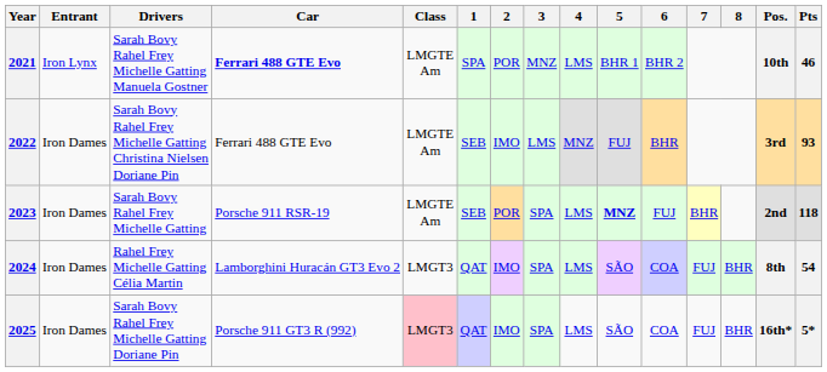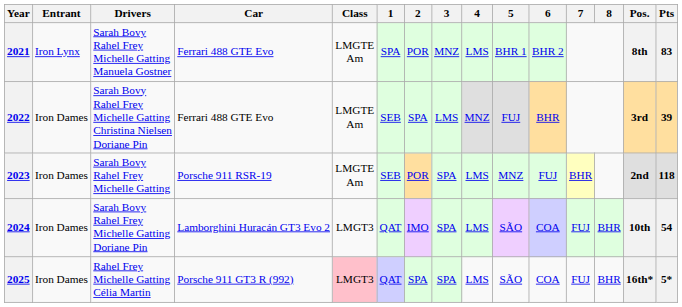 <table class="wikitable" style="text-align:center; font-size:85%">
 <tr>
 <th>Year</th>
 <th>Entrant</th>
 <th>Drivers</th>
 <th>Car</th>
 <th>Class</th>
 <th>1</th>
 <th>2</th>
 <th>3</th>
 <th>4</th>
 <th>5</th>
 <th>6</th>
 <th>7</th>
 <th>8</th>
 <th>Pos.</th>
 <th>Pts</th>
 </tr>
 <tr>
 <th><a href='#'>2021</a></th>
 <td align="left"> <a href='#'>Iron Lynx</a></td>
 <td align="left"> <a href='#'>Sarah Bovy</a> <br> <a href='#'>Rahel Frey</a><br> <a href='#'>Michelle Gatting</a> <br> <a href='#'>Manuela Gostner</a> <br></td>
-<td align="left"><strong><a href='#'>Ferrari 488 GTE Evo</a></strong></td>
+<td align="left"><a href='#'>Ferrari 488 GTE Evo</a></td>
 <td>LMGTE<br>Am</td>
 <td style="background:#dfffdf;"><a href='#'>SPA</a><br></td>
 <td style="background:#dfffdf;"><a href='#'>POR</a><br></td>
 <td style="background:#dfffdf;"><a href='#'>MNZ</a><br></td>
 <td style="background:#dfffdf;"><a href='#'>LMS</a><br></td>
 <td style="background:#dfffdf;"><a href='#'>BHR 1</a><br></td>
 <td style="background:#dfffdf;"><a href='#'>BHR 2</a><br></td>
 <td colspan="2"></td>
-<th>10th</th>
-<th>46</th>
+<th>8th</th>
+<th>83</th>
 </tr>
 <tr>
 <th><a href='#'>2022</a></th>
 <td align="left"> Iron Dames</td>
 <td align="left"> <a href='#'>Sarah Bovy</a> <br> <a href='#'>Rahel Frey</a><br> <a href='#'>Michelle Gatting</a> <br> <a href='#'>Christina Nielsen</a> <br> <a href='#'>Doriane Pin</a> </td>
 <td align="left">Ferrari 488 GTE Evo</td>
 <td>LMGTE<br>Am</td>
 <td style="background:#dfffdf;"><a href='#'>SEB</a><br></td>
-<td style="background:#dfffdf;"><a href='#'>IMO</a><br></td>
+<td style="background:#dfffdf;"><a href='#'>SPA</a><br></td>
 <td style="background:#dfffdf;"><a href='#'>LMS</a><br></td>
 <td style="background:#dfdfdf;"><a href='#'>MNZ</a><br></td>
 <td style="background:#dfdfdf;"><a href='#'>FUJ</a><br></td>
 <td style="background:#ffdf9f;"><a href='#'>BHR</a><br></td>
 <td colspan="2"></td>
 <th style="background:#ffdf9f;">3rd</th>
-<th style="background:#ffdf9f;">93</th>
+<th style="background:#ffdf9f;">39</th>
 </tr>
 <tr>
 <th><a href='#'>2023</a></th>
 <td align="left"> Iron Dames</td>
 <td align="left"> <a href='#'>Sarah Bovy</a><br> <a href='#'>Rahel Frey</a><br> <a href='#'>Michelle Gatting</a></td>
 <td align="left"><a href='#'>Porsche 911 RSR-19</a></td>
 <td>LMGTE<br>Am</td>
 <td style="background:#dfffdf;"><a href='#'>SEB</a><br></td>
 <td style="background:#ffdf9f;"><a href='#'>POR</a><br></td>
 <td style="background:#dfffdf;"><a href='#'>SPA</a><br></td>
 <td style="background:#dfffdf;"><a href='#'>LMS</a><br></td>
-<td style="background:#dfffdf;"><strong><a href='#'>MNZ</a><br></strong></td>
+<td style="background:#dfffdf;"><a href='#'>MNZ</a><br></td>
 <td style="background:#dfffdf;"><a href='#'>FUJ</a><br></td>
 <td style="background:#ffffbf;"><a href='#'>BHR</a><br></td>
 <td></td>
 <th style="background:#dfdfdf;">2nd</th>
 <th style="background:#dfdfdf;">118</th>
 </tr>
 <tr>
 <th><a href='#'>2024</a></th>
 <td align="left"> Iron Dames</td>
-<td align="left"> <a href='#'>Rahel Frey</a><br> <a href='#'>Michelle Gatting</a><br> <a href='#'>Célia Martin</a></td>
+<td align="left"> <a href='#'>Sarah Bovy</a><br> <a href='#'>Rahel Frey</a> <br> <a href='#'>Michelle Gatting</a><br> <a href='#'>Doriane Pin</a> </td>
 <td align="left" nowrap=""><a href='#'>Lamborghini Huracán GT3 Evo 2</a></td>
 <td>LMGT3</td>
 <td style="background:#dfffdf;"><a href='#'>QAT</a><br></td>
 <td style="background:#efcfff;"><a href='#'>IMO</a><br></td>
 <td style="background:#dfffdf;"><a href='#'>SPA</a><br></td>
 <td style="background:#dfffdf;"><a href='#'>LMS</a><br></td>
 <td style="background:#efcfff;"><a href='#'>SÃO</a><br></td>
 <td style="background:#cfcfff;"><a href='#'>COA</a><br></td>
 <td style="background:#dfffdf;"><a href='#'>FUJ</a><br></td>
 <td style="background:#dfffdf;"><a href='#'>BHR</a><br></td>
-<th>8th</th>
+<th>10th</th>
 <th>54</th>
 </tr>
 <tr>
 <th><a href='#'>2025</a></th>
 <td align="left" nowrap=""> Iron Dames</td>
-<td align="left"> <a href='#'>Sarah Bovy</a><br> <a href='#'>Rahel Frey</a> <br> <a href='#'>Michelle Gatting</a><br> <a href='#'>Doriane Pin</a> </td>
+<td align="left"> <a href='#'>Rahel Frey</a><br> <a href='#'>Michelle Gatting</a><br> <a href='#'>Célia Martin</a></td>
 <td align="left"><a href='#'>Porsche 911 GT3 R (992)</a></td>
 <td style="background: pink;">LMGT3</td>
 <td style="background:#cfcfff;"><a href='#'>QAT</a><br></td>
-<td style="background:#dfffdf;"><a href='#'>IMO</a><br></td>
+<td style="background:#dfffdf;"><a href='#'>SPA</a><br></td>
 <td style="background:#dfffdf;"><a href='#'>SPA</a><br></td>
 <td><a href='#'>LMS</a></td>
 <td><a href='#'>SÃO</a></td>
 <td><a href='#'>COA</a></td>
 <td><a href='#'>FUJ</a></td>
 <td><a href='#'>BHR</a></td>
 <th>16th*</th>
 <th>5*</th>
 </tr>
 </table>
